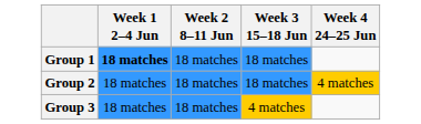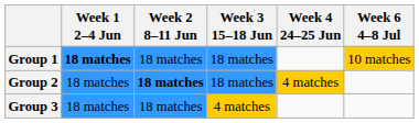 <table class="wikitable" style="margin:0.9em auto; font-size:90%; line-height:1.25em;">
 <tr>
 <th></th>
 <th>Week 1<br>2–4 Jun</th>
 <th>Week 2<br>8–11 Jun</th>
 <th>Week 3<br>15–18 Jun</th>
 <th>Week 4<br>24–25 Jun</th>
+<th>Week 6<br>4–8 Jul</th>
 </tr>
 <tr align="center">
 <th>Group 1</th>
 <td bgcolor=#3399ff><strong>18 matches</strong></td>
 <td bgcolor=#3399ff>18 matches</td>
 <td bgcolor=#3399ff>18 matches</td>
 <td></td>
+<td bgcolor=#ffcc00>10 matches</td>
 </tr>
 <tr align="center">
 <th>Group 2</th>
 <td bgcolor=#3399ff>18 matches</td>
-<td bgcolor=#3399ff>18 matches</td>
+<td bgcolor=#3399ff><strong>18 matches</strong></td>
 <td bgcolor=#3399ff>18 matches</td>
 <td bgcolor=#ffcc00>4 matches</td>
+<td></td>
 </tr>
 <tr align="center">
 <th>Group 3</th>
 <td bgcolor=#3399ff>18 matches</td>
 <td bgcolor=#3399ff>18 matches</td>
 <td bgcolor=#ffcc00>4 matches</td>
 <td></td>
+<td></td>
 </tr>
 </table>
